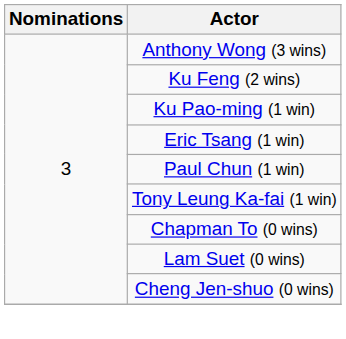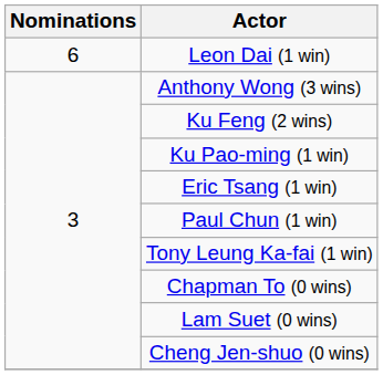 <table class="wikitable sortable" style="text-align:center;">
 <tr>
 <th scope="col" width="55">Nominations</th>
 <th scope="col" align="center">Actor</th>
+</tr>
+<tr>
+<td rowspan=1 style="text-align:center">6</td>
+<td><a href='#'>Leon Dai</a> <small>(1 win)</small></td>
 </tr>
 <tr>
 <td rowspan=9 style="text-align:center">3</td>
 <td><a href='#'>Anthony Wong</a> <small>(3 wins)</small></td>
 </tr>
 <tr>
 <td><a href='#'>Ku Feng</a> <small>(2 wins)</small></td>
 </tr>
 <tr>
 <td><a href='#'>Ku Pao-ming</a> <small>(1 win)</small></td>
 </tr>
 <tr>
 <td><a href='#'>Eric Tsang</a> <small>(1 win)</small></td>
 </tr>
 <tr>
 <td><a href='#'>Paul Chun</a> <small>(1 win)</small></td>
 </tr>
 <tr>
 <td><a href='#'>Tony Leung Ka-fai</a> <small>(1 win)</small></td>
 </tr>
 <tr>
 <td><a href='#'>Chapman To</a> <small>(0 wins)</small></td>
 </tr>
 <tr>
 <td><a href='#'>Lam Suet</a> <small>(0 wins)</small></td>
 </tr>
 <tr>
 <td><a href='#'>Cheng Jen-shuo</a> <small>(0 wins)</small></td>
 </tr>
 <tr>
 </tr>
 </table>
